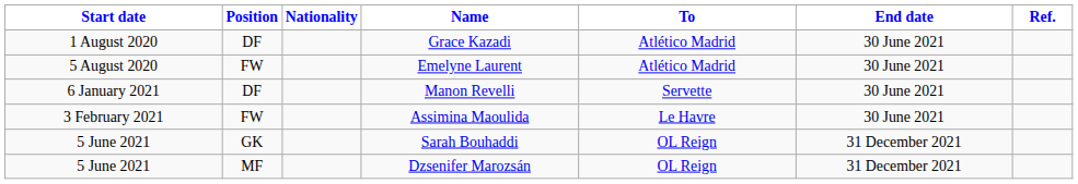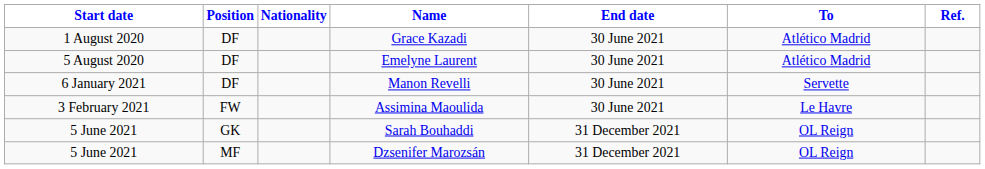 <table class="wikitable" style="text-align:center; font-size:90%; ">
 <tr>
 <th style="background:#FFFFFF; color:blue; width:200px;">Start date</th>
 <th style="background:#FFFFFF; color:blue; width:50px;">Position</th>
 <th style="background:#FFFFFF; color:blue; width:50px;">Nationality</th>
 <th style="background:#FFFFFF; color:blue; width:200px;">Name</th>
+<th style="background:#FFFFFF; color:blue; width:200px;">End date</th>
 <th style="background:#FFFFFF; color:blue; width:200px;">To</th>
-<th style="background:#FFFFFF; color:blue; width:200px;">End date</th>
 <th style="background:#FFFFFF; color:blue; width:50px;">Ref.</th>
 </tr>
 <tr>
 <td>1 August 2020</td>
 <td>DF</td>
 <td></td>
 <td><a href='#'>Grace Kazadi</a></td>
+<td>30 June 2021</td>
 <td><a href='#'>Atlético Madrid</a></td>
-<td>30 June 2021</td>
 <td></td>
 </tr>
 <tr>
 <td>5 August 2020</td>
-<td>FW</td>
+<td>DF</td>
 <td></td>
 <td><a href='#'>Emelyne Laurent</a></td>
+<td>30 June 2021</td>
 <td><a href='#'>Atlético Madrid</a></td>
-<td>30 June 2021</td>
 <td></td>
 </tr>
 <tr>
 <td>6 January 2021</td>
 <td>DF</td>
 <td></td>
 <td><a href='#'>Manon Revelli</a></td>
+<td>30 June 2021</td>
 <td><a href='#'>Servette</a></td>
-<td>30 June 2021</td>
 <td></td>
 </tr>
 <tr>
 <td>3 February 2021</td>
 <td>FW</td>
 <td></td>
 <td><a href='#'>Assimina Maoulida</a></td>
+<td>30 June 2021</td>
 <td><a href='#'>Le Havre</a></td>
-<td>30 June 2021</td>
 <td></td>
 </tr>
 <tr>
 <td>5 June 2021</td>
 <td>GK</td>
 <td></td>
 <td><a href='#'>Sarah Bouhaddi</a></td>
+<td>31 December 2021</td>
 <td><a href='#'>OL Reign</a></td>
-<td>31 December 2021</td>
 <td></td>
 </tr>
 <tr>
 <td>5 June 2021</td>
 <td>MF</td>
 <td></td>
 <td><a href='#'>Dzsenifer Marozsán</a></td>
+<td>31 December 2021</td>
 <td><a href='#'>OL Reign</a></td>
-<td>31 December 2021</td>
 <td></td>
 </tr>
 </table>
